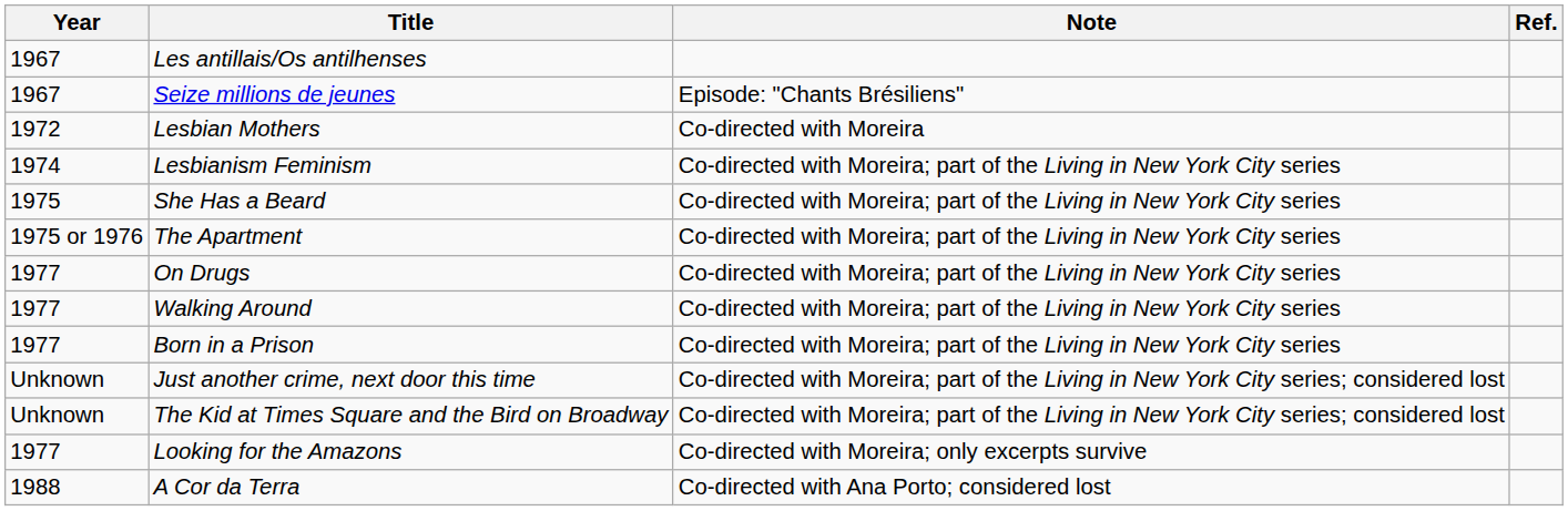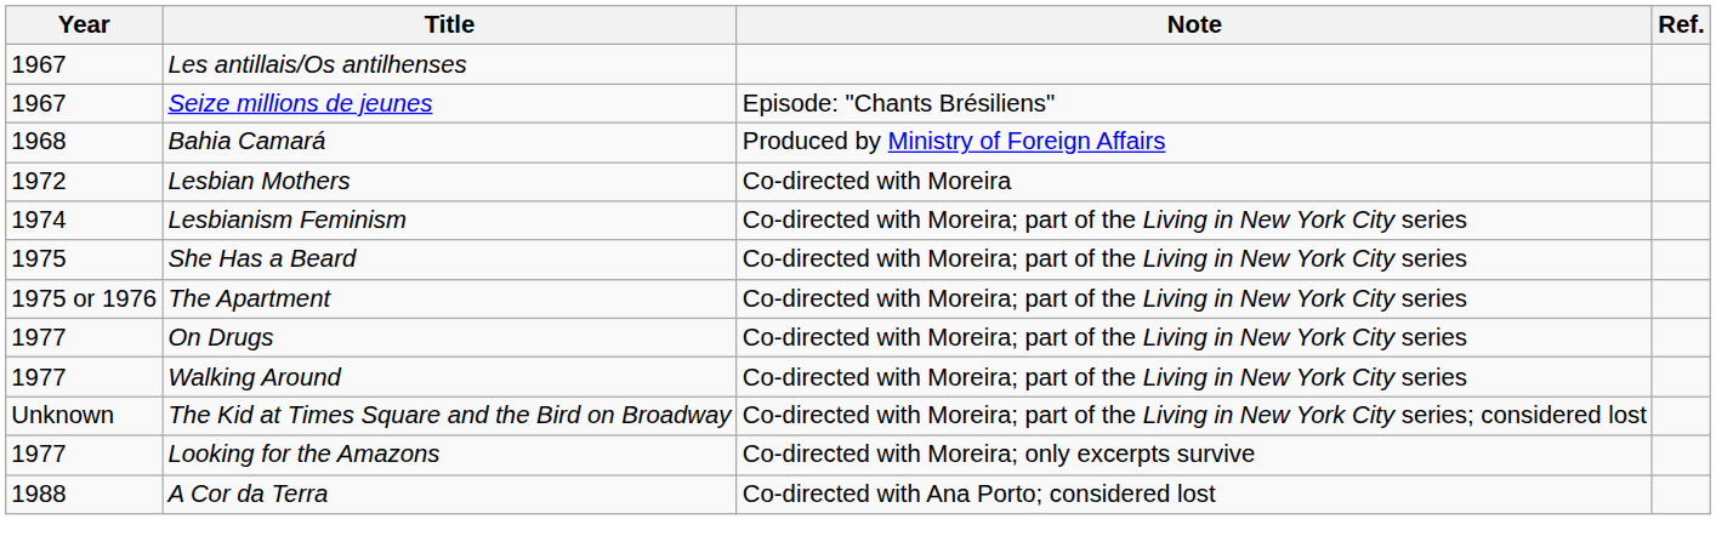 <table class="wikitable sortable plainrowheaders">
 <tr>
 <th scope="col">Year</th>
 <th scope="col">Title</th>
 <th scope="col">Note</th>
 <th scope="col" class="unsortable">Ref.</th>
 </tr>
 <tr>
 <td>1967</td>
 <td><em>Les antillais/Os antilhenses</em></td>
 <td></td>
 <td></td>
 </tr>
 <tr>
 <td>1967</td>
 <td><em><a href='#'>Seize millions de jeunes</a></em></td>
 <td>Episode: "Chants Brésiliens"</td>
+<td></td>
+</tr>
+<tr>
+<td>1968</td>
+<td><em>Bahia Camará</em></td>
+<td>Produced by <a href='#'>Ministry of Foreign Affairs</a></td>
 <td></td>
 </tr>
 <tr>
 <td>1972</td>
 <td><em>Lesbian Mothers</em></td>
 <td>Co-directed with Moreira</td>
 <td></td>
 </tr>
 <tr>
 <td>1974</td>
 <td><em>Lesbianism Feminism</em></td>
 <td>Co-directed with Moreira; part of the <em>Living in New York City</em> series</td>
 <td></td>
 </tr>
 <tr>
 <td>1975</td>
 <td><em>She Has a Beard</em></td>
 <td>Co-directed with Moreira; part of the <em>Living in New York City</em> series</td>
 <td></td>
 </tr>
 <tr>
 <td>1975 or 1976</td>
 <td><em>The Apartment</em></td>
 <td>Co-directed with Moreira; part of the <em>Living in New York City</em> series</td>
 <td></td>
 </tr>
 <tr>
 <td>1977</td>
 <td><em>On Drugs</em></td>
 <td>Co-directed with Moreira; part of the <em>Living in New York City</em> series</td>
 <td></td>
 </tr>
 <tr>
 <td>1977</td>
 <td><em>Walking Around</em></td>
 <td>Co-directed with Moreira; part of the <em>Living in New York City</em> series</td>
 <td></td>
 </tr>
 <tr>
-<td>1977</td>
-<td><em>Born in a Prison</em></td>
-<td>Co-directed with Moreira; part of the <em>Living in New York City</em> series</td>
-<td></td>
-</tr>
-<tr>
-<td>Unknown</td>
-<td><em>Just another crime, next door this time</em></td>
-<td>Co-directed with Moreira; part of the <em>Living in New York City</em> series; considered lost</td>
-<td></td>
-</tr>
-<tr>
 <td>Unknown</td>
 <td><em>The Kid at Times Square and the Bird on Broadway</em></td>
 <td>Co-directed with Moreira; part of the <em>Living in New York City</em> series; considered lost</td>
 <td></td>
 </tr>
 <tr>
 <td>1977</td>
 <td><em>Looking for the Amazons</em></td>
 <td>Co-directed with Moreira; only excerpts survive</td>
 <td></td>
 </tr>
 <tr>
 <td>1988</td>
 <td><em>A Cor da Terra</em></td>
 <td>Co-directed with Ana Porto; considered lost</td>
 <td></td>
 </tr>
 </table>
